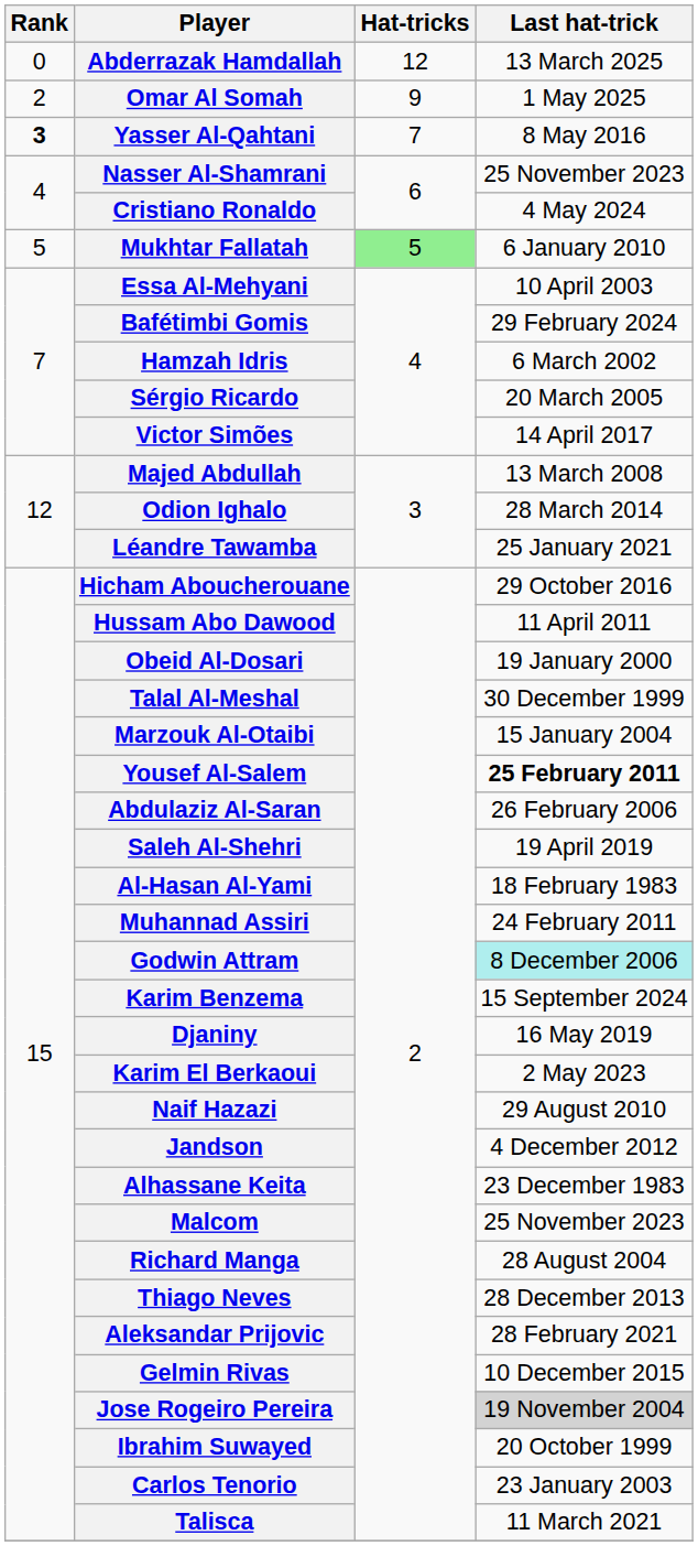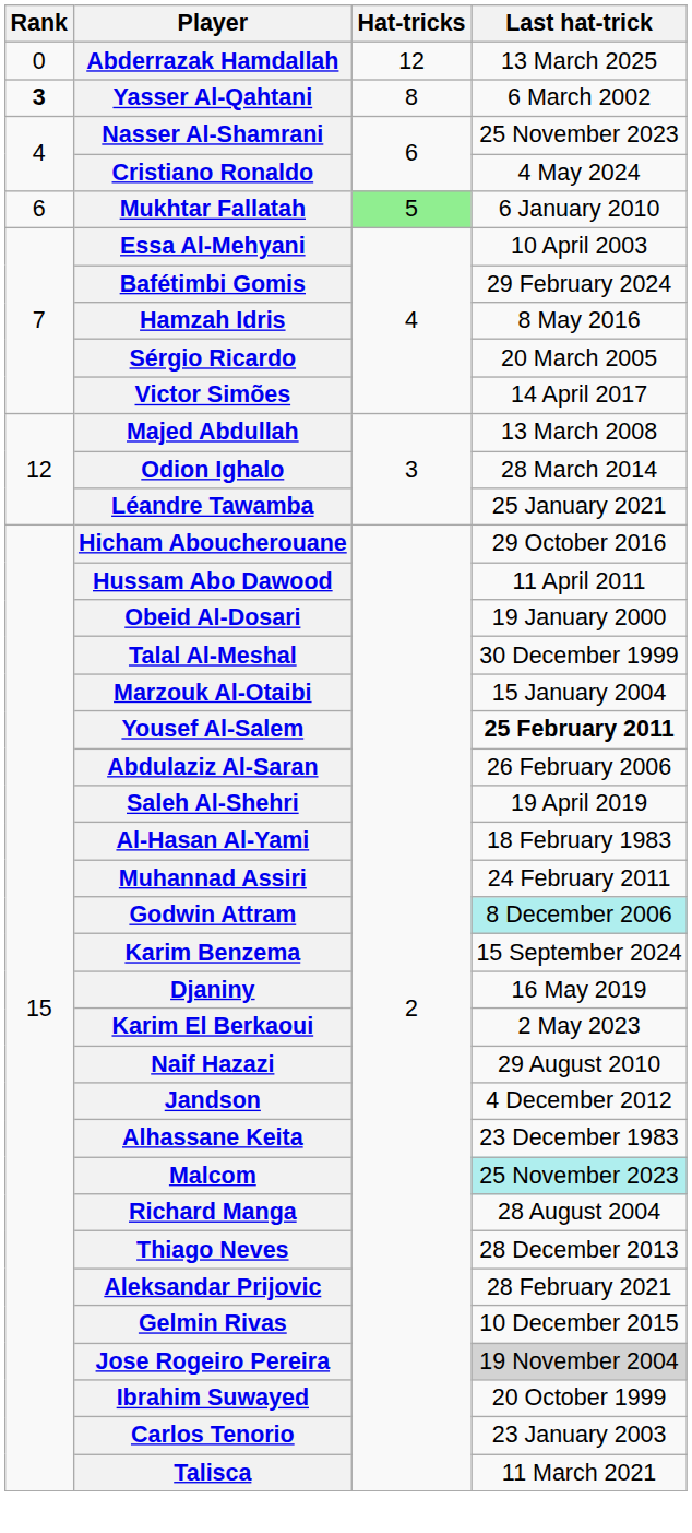 <table class="wikitable plainrowheaders" style="text-align:center">
 <tr>
 <th scope="col">Rank</th>
 <th scope="col">Player</th>
 <th scope="col">Hat-tricks</th>
 <th scope="col">Last hat-trick</th>
 </tr>
 <tr>
 <td>0</td>
 <th scope="row"> <strong><a href='#'>Abderrazak Hamdallah</a></strong></th>
 <td>12</td>
 <td>13 March 2025</td>
 </tr>
 <tr>
-<td>2</td>
-<th scope="row"> <strong><a href='#'>Omar Al Somah</a></strong></th>
-<td>9</td>
-<td>1 May 2025</td>
-</tr>
-<tr>
 <td><strong>3</strong></td>
 <th scope="row"> <a href='#'>Yasser Al-Qahtani</a></th>
-<td>7</td>
-<td>8 May 2016</td>
+<td>8</td>
+<td>6 March 2002</td>
 </tr>
 <tr>
 <td rowspan=2>4</td>
 <th scope="row"> <a href='#'>Nasser Al-Shamrani</a></th>
 <td rowspan=2>6</td>
 <td>25 November 2023</td>
 </tr>
 <tr>
 <th scope="row"> <strong><a href='#'>Cristiano Ronaldo</a></strong></th>
 <td>4 May 2024</td>
 </tr>
 <tr>
-<td>5</td>
+<td>6</td>
 <th scope="row"> <a href='#'>Mukhtar Fallatah</a></th>
 <td style="background: lightgreen;">5</td>
 <td>6 January 2010</td>
 </tr>
 <tr>
 <td rowspan="5" style="border-top:1px solid silver">7</td>
 <th scope="row"> <a href='#'>Essa Al-Mehyani</a></th>
 <td rowspan="5">4</td>
 <td>10 April 2003</td>
 </tr>
 <tr>
 <th scope="row"> <a href='#'>Bafétimbi Gomis</a></th>
 <td>29 February 2024</td>
 </tr>
 <tr>
 <th scope="row"> <a href='#'>Hamzah Idris</a></th>
-<td>6 March 2002</td>
+<td>8 May 2016</td>
 </tr>
 <tr>
 <th scope="row"> <a href='#'>Sérgio Ricardo</a></th>
 <td>20 March 2005</td>
 </tr>
 <tr>
 <th scope="row"> <a href='#'>Victor Simões</a></th>
 <td>14 April 2017</td>
 </tr>
 <tr>
 <td rowspan="3" style="border-top:1px solid silver">12</td>
 <th scope="row"> <a href='#'>Majed Abdullah</a></th>
 <td rowspan="3">3</td>
 <td>13 March 2008</td>
 </tr>
 <tr>
 <th scope="row"> <strong><a href='#'>Odion Ighalo</a></strong></th>
 <td>28 March 2014</td>
 </tr>
 <tr>
 <th scope="row"> <strong><a href='#'>Léandre Tawamba</a></strong></th>
 <td>25 January 2021</td>
 </tr>
 <tr>
 <td rowspan="26" style="border-top:1px solid silver">15</td>
 <th scope="row"> <a href='#'>Hicham Aboucherouane</a></th>
 <td rowspan="26">2</td>
 <td>29 October 2016</td>
 </tr>
 <tr>
 <th scope="row"> <a href='#'>Hussam Abo Dawood</a></th>
 <td>11 April 2011</td>
 </tr>
 <tr>
 <th scope="row"> <a href='#'>Obeid Al-Dosari</a></th>
 <td>19 January 2000</td>
 </tr>
 <tr>
 <th scope="row"> <a href='#'>Talal Al-Meshal</a></th>
 <td>30 December 1999</td>
 </tr>
 <tr>
 <th scope="row"> <a href='#'>Marzouk Al-Otaibi</a></th>
 <td>15 January 2004</td>
 </tr>
 <tr>
 <th scope="row"> <a href='#'>Yousef Al-Salem</a></th>
 <td><strong>25 February 2011</strong></td>
 </tr>
 <tr>
 <th scope="row"> <a href='#'>Abdulaziz Al-Saran</a></th>
 <td>26 February 2006</td>
 </tr>
 <tr>
 <th scope="row"> <strong><a href='#'>Saleh Al-Shehri</a></strong></th>
 <td>19 April 2019</td>
 </tr>
 <tr>
 <th scope="row"> <a href='#'>Al-Hasan Al-Yami</a></th>
 <td>18 February 1983</td>
 </tr>
 <tr>
 <th scope="row"> <a href='#'>Muhannad Assiri</a></th>
 <td>24 February 2011</td>
 </tr>
 <tr>
 <th scope="row"> <a href='#'>Godwin Attram</a></th>
 <td style="background: paleturquoise;">8 December 2006</td>
 </tr>
 <tr>
 <th scope="row"> <strong><a href='#'>Karim Benzema</a></strong></th>
 <td>15 September 2024</td>
 </tr>
 <tr>
 <th scope="row"> <a href='#'>Djaniny</a></th>
 <td>16 May 2019</td>
 </tr>
 <tr>
 <th scope="row"> <strong><a href='#'>Karim El Berkaoui</a></strong></th>
 <td>2 May 2023</td>
 </tr>
 <tr>
 <th scope="row"> <a href='#'>Naif Hazazi</a></th>
 <td>29 August 2010</td>
 </tr>
 <tr>
 <th scope="row"> <a href='#'>Jandson</a></th>
 <td>4 December 2012</td>
 </tr>
 <tr>
 <th scope="row"> <a href='#'>Alhassane Keita</a></th>
 <td>23 December 1983</td>
 </tr>
 <tr>
 <th scope="row"> <strong><a href='#'>Malcom</a></strong></th>
-<td>25 November 2023</td>
+<td style="background: paleturquoise;">25 November 2023</td>
 </tr>
 <tr>
 <th scope="row"> <a href='#'>Richard Manga</a></th>
 <td>28 August 2004</td>
 </tr>
 <tr>
 <th scope="row"> <a href='#'>Thiago Neves</a></th>
 <td>28 December 2013</td>
 </tr>
 <tr>
 <th scope="row"> <a href='#'>Aleksandar Prijovic</a></th>
 <td>28 February 2021</td>
 </tr>
 <tr>
 <th scope="row"> <a href='#'>Gelmin Rivas</a></th>
 <td>10 December 2015</td>
 </tr>
 <tr>
 <th scope="row"> <a href='#'>Jose Rogeiro Pereira</a></th>
 <td style="background: lightgrey;">19 November 2004</td>
 </tr>
 <tr>
 <th scope="row"> <a href='#'>Ibrahim Suwayed</a></th>
 <td>20 October 1999</td>
 </tr>
 <tr>
 <th scope="row"> <a href='#'>Carlos Tenorio</a></th>
 <td>23 January 2003</td>
 </tr>
 <tr>
 <th scope="row"> <a href='#'>Talisca</a></th>
 <td>11 March 2021</td>
 </tr>
 <tr>
 </tr>
 </table>
